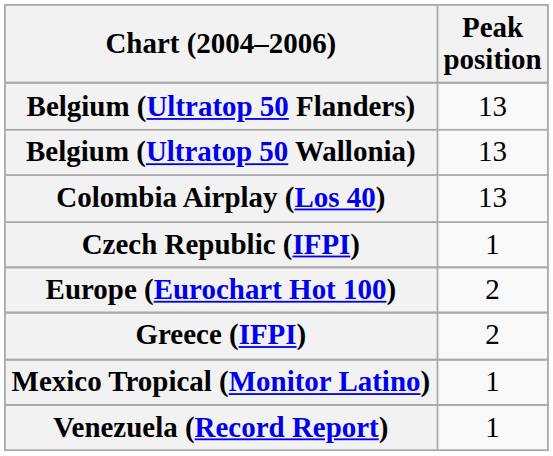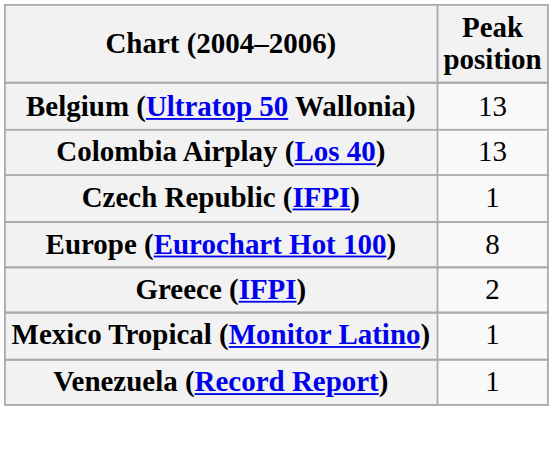 <table class="wikitable plainrowheaders sortable" style="text-align:center">
 <tr>
 <th>Chart (2004–2006)</th>
 <th>Peak<br>position</th>
 </tr>
 <tr>
 </tr>
 <tr>
-</tr>
-<tr>
-<th scope="row">Belgium (<a href='#'>Ultratop 50</a> Flanders)</th>
-<td>13</td>
 </tr>
 <tr>
 <th scope="row">Belgium (<a href='#'>Ultratop 50</a>  Wallonia)</th>
 <td>13</td>
 </tr>
 <tr>
 <th scope="row">Colombia Airplay (<a href='#'>Los 40</a>)</th>
 <td>13</td>
 </tr>
 <tr>
 <th scope="row">Czech Republic (<a href='#'>IFPI</a>)</th>
 <td>1</td>
 </tr>
 <tr>
 </tr>
 <tr>
 <th scope="row">Europe (<a href='#'>Eurochart Hot 100</a>)</th>
-<td>2</td>
+<td>8</td>
 </tr>
 <tr>
 </tr>
 <tr>
 </tr>
 <tr>
 <th scope="row">Greece (<a href='#'>IFPI</a>)</th>
 <td>2</td>
 </tr>
 <tr>
 </tr>
 <tr>
 </tr>
 <tr>
 </tr>
 <tr>
 </tr>
 <tr>
 <th scope="row">Mexico Tropical (<a href='#'>Monitor Latino</a>)</th>
 <td>1</td>
 </tr>
 <tr>
 </tr>
 <tr>
 </tr>
 <tr>
 </tr>
 <tr>
 </tr>
 <tr>
 </tr>
 <tr>
 </tr>
 <tr>
 </tr>
 <tr>
 </tr>
 <tr>
 </tr>
 <tr>
 </tr>
 <tr>
 </tr>
 <tr>
 <th scope="row">Venezuela (<a href='#'>Record Report</a>)</th>
 <td>1</td>
 </tr>
 </table>
